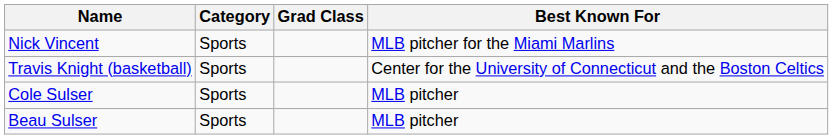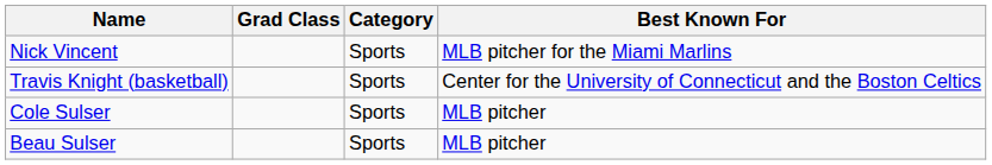 <table class="wikitable sortable plainrowheaders">
 <tr>
 <th scope="col">Name</th>
+<th scope="col">Grad Class</th>
 <th scope="col">Category</th>
-<th scope="col">Grad Class</th>
 <th scope="col">Best Known For</th>
 </tr>
 <tr>
 <td><a href='#'>Nick Vincent</a></td>
+<td></td>
 <td>Sports</td>
-<td></td>
 <td><a href='#'>MLB</a> pitcher for the <a href='#'>Miami Marlins</a></td>
 </tr>
 <tr>
 <td><a href='#'>Travis Knight (basketball)</a></td>
+<td></td>
 <td>Sports</td>
-<td></td>
 <td>Center for the <a href='#'>University of Connecticut</a> and the <a href='#'>Boston Celtics</a></td>
 </tr>
 <tr>
 <td><a href='#'>Cole Sulser</a></td>
+<td></td>
 <td>Sports</td>
-<td></td>
 <td><a href='#'>MLB</a> pitcher</td>
 </tr>
 <tr>
 <td><a href='#'>Beau Sulser</a></td>
+<td></td>
 <td>Sports</td>
-<td></td>
 <td><a href='#'>MLB</a> pitcher</td>
 </tr>
 </table>
